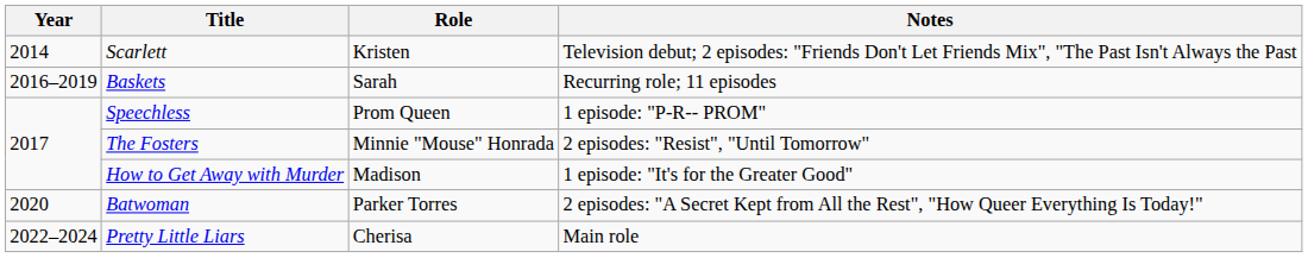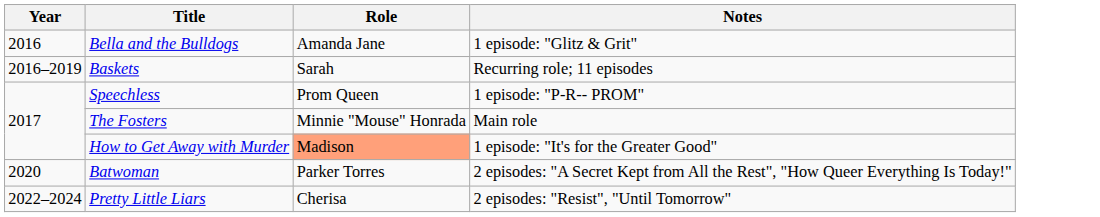 <table class="wikitable">
 <tr>
 <th>Year</th>
 <th>Title</th>
 <th>Role</th>
 <th>Notes</th>
 </tr>
 <tr>
-<td>2014</td>
-<td><em>Scarlett</em></td>
-<td>Kristen</td>
-<td>Television debut; 2 episodes: "Friends Don't Let Friends Mix", "The Past Isn't Always the Past</td>
+<td>2016</td>
+<td><em><a href='#'>Bella and the Bulldogs</a></em></td>
+<td>Amanda Jane</td>
+<td>1 episode: "Glitz & Grit"</td>
 </tr>
 <tr>
 <td>2016–2019</td>
 <td><em><a href='#'>Baskets</a></em></td>
 <td>Sarah</td>
 <td>Recurring role; 11 episodes</td>
 </tr>
 <tr>
 <td rowspan="3">2017</td>
 <td><em><a href='#'>Speechless</a></em></td>
 <td>Prom Queen</td>
 <td>1 episode: "P-R-- PROM"</td>
 </tr>
 <tr>
 <td><em><a href='#'>The Fosters</a></em></td>
 <td>Minnie "Mouse" Honrada</td>
-<td>2 episodes: "Resist", "Until Tomorrow"</td>
+<td>Main role</td>
 </tr>
 <tr>
 <td><em><a href='#'>How to Get Away with Murder</a></em></td>
-<td>Madison</td>
+<td style="background: lightsalmon;">Madison</td>
 <td>1 episode: "It's for the Greater Good"</td>
 </tr>
 <tr>
 <td>2020</td>
 <td><em><a href='#'>Batwoman</a></em></td>
 <td>Parker Torres</td>
 <td>2 episodes: "A Secret Kept from All the Rest", "How Queer Everything Is Today!"</td>
 </tr>
 <tr>
 <td>2022–2024</td>
 <td><em><a href='#'>Pretty Little Liars</a></em></td>
 <td>Cherisa</td>
-<td>Main role</td>
+<td>2 episodes: "Resist", "Until Tomorrow"</td>
 </tr>
 </table>
